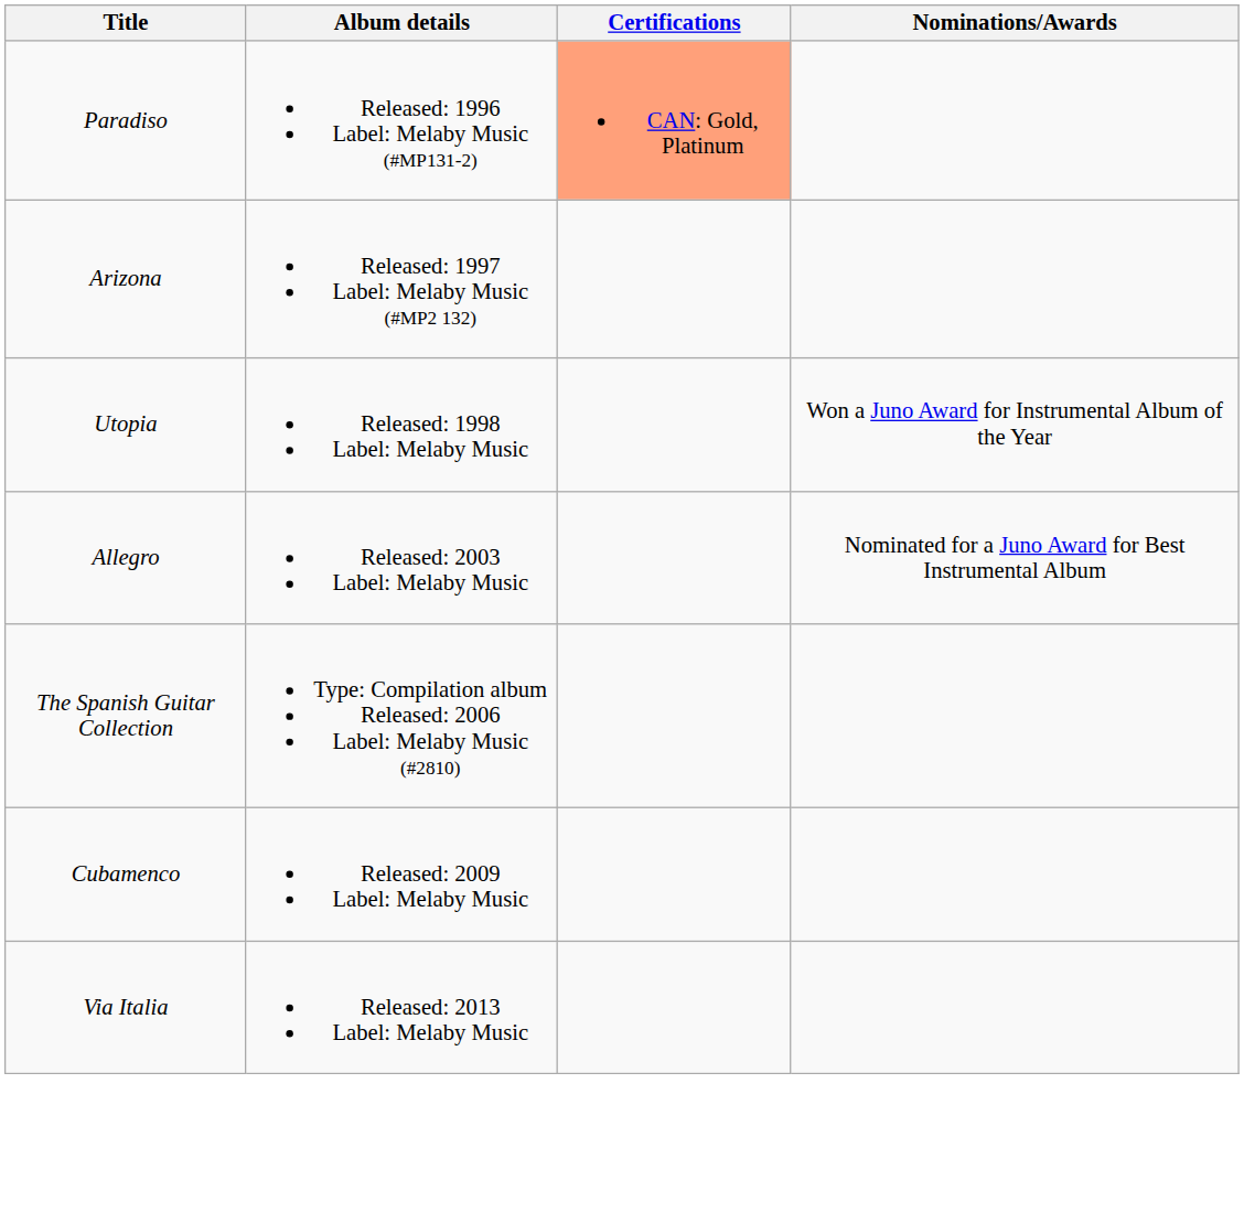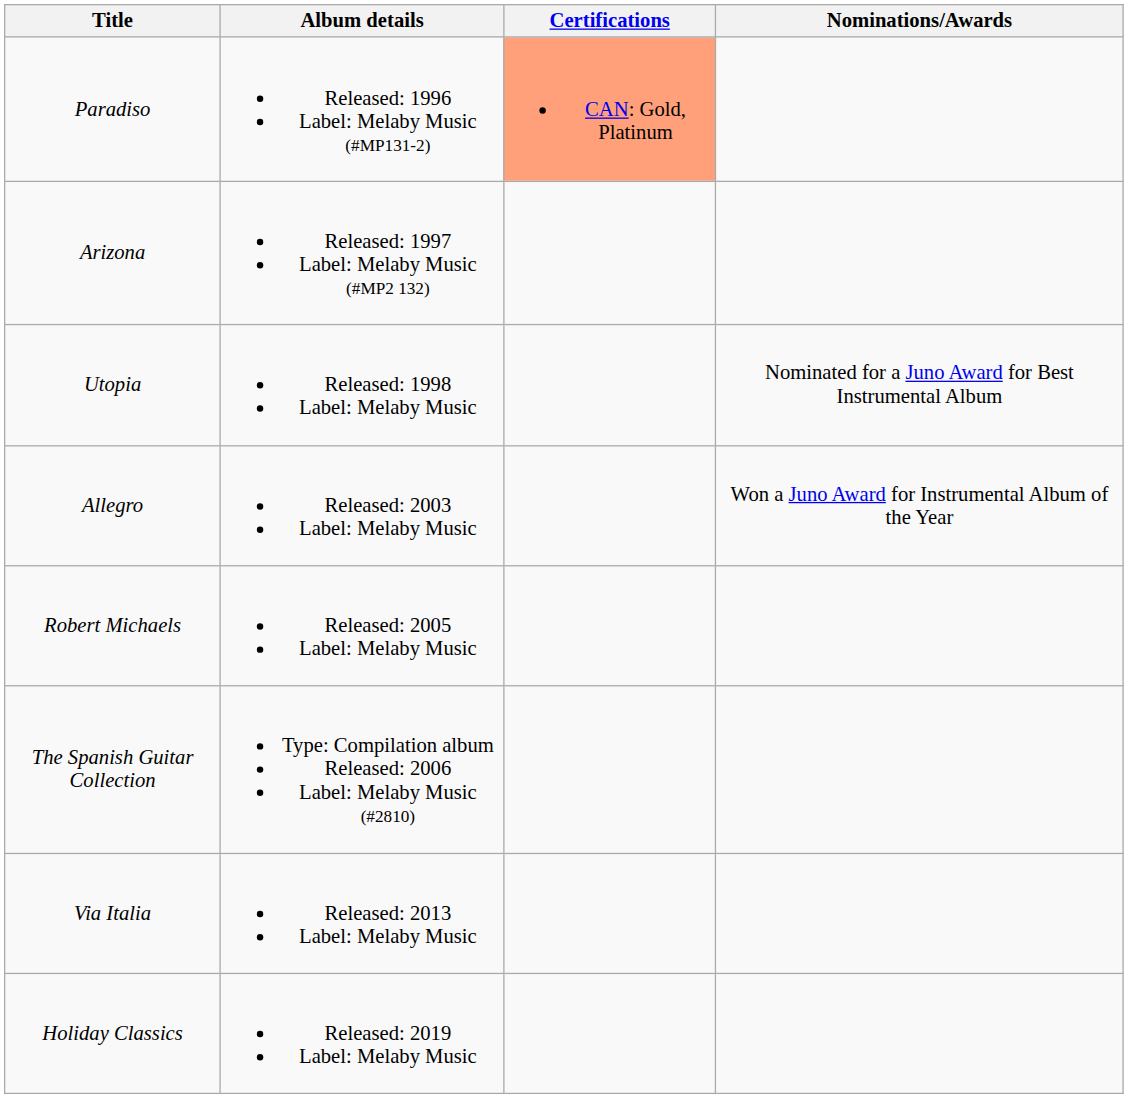 <table class="wikitable plainrowheaders" style="text-align:center;">
 <tr>
 <th>Title</th>
 <th>Album details</th>
 <th><a href='#'>Certifications</a></th>
 <th>Nominations/Awards</th>
 </tr>
 <tr>
 <td><em>Paradiso</em></td>
 <td><br><ul><li>Released: 1996</li><li>Label: Melaby Music <small>(#MP131-2)</small></li></ul></td>
 <td style="background: lightsalmon;"><br><ul><li><a href='#'>CAN</a>: Gold, Platinum</li></ul></td>
 <td></td>
 </tr>
 <tr>
 <td><em>Arizona</em></td>
 <td><br><ul><li>Released: 1997</li><li>Label: Melaby Music <small>(#MP2 132)</small></li></ul></td>
 <td></td>
 <td></td>
 </tr>
 <tr>
 <td><em>Utopia</em></td>
 <td><br><ul><li>Released: 1998</li><li>Label: Melaby Music</li></ul></td>
 <td></td>
-<td>Won a <a href='#'>Juno Award</a> for Instrumental Album of the Year</td>
+<td>Nominated for a <a href='#'>Juno Award</a> for Best Instrumental Album</td>
 </tr>
 <tr>
 <td><em>Allegro</em></td>
 <td><br><ul><li>Released: 2003</li><li>Label: Melaby Music</li></ul></td>
 <td></td>
-<td>Nominated for a <a href='#'>Juno Award</a> for Best Instrumental Album</td>
+<td>Won a <a href='#'>Juno Award</a> for Instrumental Album of the Year</td>
+</tr>
+<tr>
+<td><em>Robert Michaels</em></td>
+<td><br><ul><li>Released: 2005</li><li>Label: Melaby Music</li></ul></td>
+<td></td>
+<td></td>
 </tr>
 <tr>
 <td><em>The Spanish Guitar Collection</em></td>
 <td><br><ul><li>Type: Compilation album</li><li>Released: 2006</li><li>Label: Melaby Music <small>(#2810)</small></li></ul></td>
-<td></td>
-<td></td>
-</tr>
-<tr>
-<td><em>Cubamenco</em></td>
-<td><br><ul><li>Released: 2009</li><li>Label: Melaby Music</li></ul></td>
 <td></td>
 <td></td>
 </tr>
 <tr>
 <td><em>Via Italia</em></td>
 <td><br><ul><li>Released: 2013</li><li>Label: Melaby Music</li></ul></td>
 <td></td>
 <td></td>
 </tr>
+<tr>
+<td><em>Holiday Classics</em></td>
+<td><br><ul><li>Released: 2019</li><li>Label: Melaby Music</li></ul></td>
+<td></td>
+<td></td>
+</tr>
 </table>
